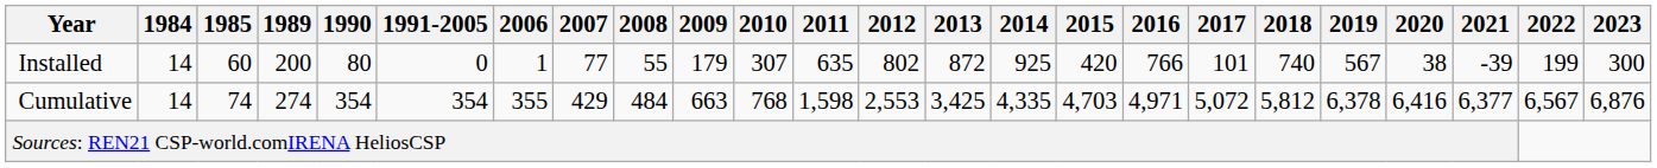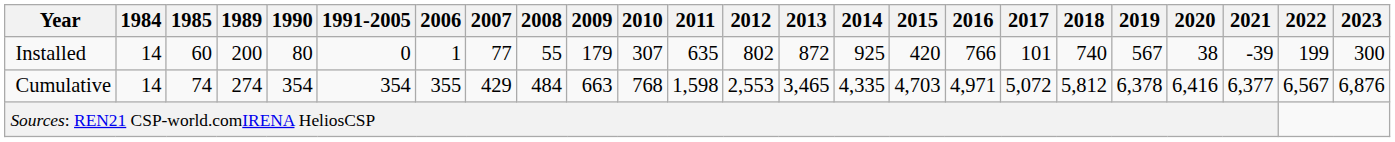 <table class="wikitable" style="text-align: right;">
 <tr>
 <th>Year</th>
 <th>1984</th>
 <th>1985</th>
 <th>1989</th>
 <th>1990</th>
 <th>1991-2005</th>
 <th>2006</th>
 <th>2007</th>
 <th>2008</th>
 <th>2009</th>
 <th>2010</th>
 <th>2011</th>
 <th>2012</th>
 <th>2013</th>
 <th>2014</th>
 <th>2015</th>
 <th>2016</th>
 <th>2017</th>
 <th>2018</th>
 <th>2019</th>
 <th>2020</th>
 <th>2021</th>
 <th>2022</th>
 <th>2023</th>
 </tr>
 <tr>
 <td style="text-align:left; padding-left:8px;">Installed</td>
 <td>14</td>
 <td>60</td>
 <td>200</td>
 <td>80</td>
 <td>0</td>
 <td>1</td>
 <td>77</td>
 <td>55</td>
 <td>179</td>
 <td>307</td>
 <td>635</td>
 <td>802</td>
 <td>872</td>
 <td>925</td>
 <td>420</td>
 <td>766</td>
 <td>101</td>
 <td>740</td>
 <td>567</td>
 <td>38</td>
 <td>-39</td>
 <td>199</td>
 <td>300</td>
 </tr>
 <tr>
 <td style="text-align:left; padding-left:8px;">Cumulative</td>
 <td>14</td>
 <td>74</td>
 <td>274</td>
 <td>354</td>
 <td>354</td>
 <td>355</td>
 <td>429</td>
 <td>484</td>
 <td>663</td>
 <td>768</td>
 <td>1,598</td>
 <td>2,553</td>
-<td>3,425</td>
+<td>3,465</td>
 <td>4,335</td>
 <td>4,703</td>
 <td>4,971</td>
 <td>5,072</td>
 <td>5,812</td>
 <td>6,378</td>
 <td>6,416</td>
 <td>6,377</td>
 <td>6,567</td>
 <td>6,876</td>
 </tr>
 <tr>
 <td colspan="22" style="background:#f2f2f2; font-size:0.85em; padding:6px 0 4px 4px; text-align:left;"><em>Sources</em>: <a href='#'>REN21</a>  CSP-world.com<a href='#'>IRENA</a> HeliosCSP</td>
 </tr>
 </table>
